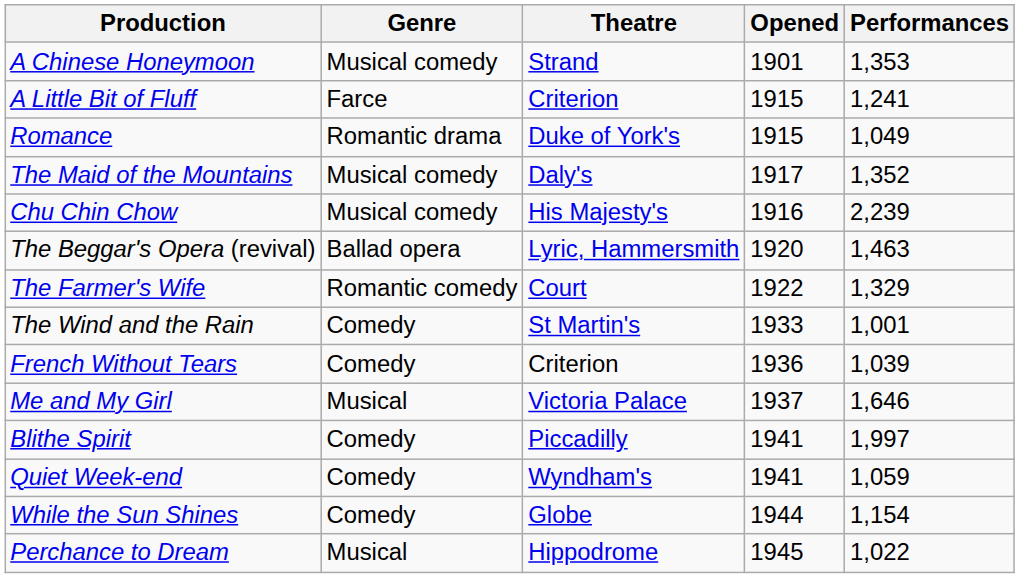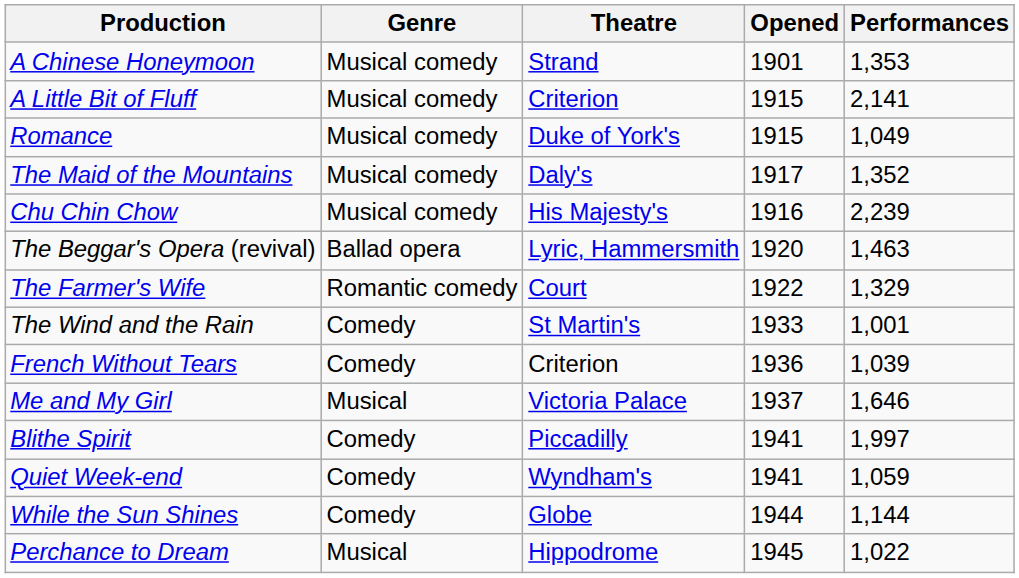 <table class="wikitable sortable" style="margin-left: auto; margin-right: auto; border: none;">
 <tr>
 <th scope="col">Production</th>
 <th scope="col">Genre</th>
 <th scope="col">Theatre</th>
 <th scope="col">Opened</th>
 <th scope="col">Performances</th>
 </tr>
 <tr>
 <td><em><a href='#'>A Chinese Honeymoon</a></em></td>
 <td>Musical comedy</td>
 <td><a href='#'>Strand</a></td>
 <td>1901</td>
 <td>1,353</td>
 </tr>
 <tr>
 <td><em><a href='#'>A Little Bit of Fluff</a></em></td>
-<td>Farce</td>
+<td>Musical comedy</td>
 <td><a href='#'>Criterion</a></td>
 <td>1915</td>
-<td>1,241</td>
+<td>2,141</td>
 </tr>
 <tr>
 <td><em><a href='#'>Romance</a></em></td>
-<td>Romantic drama</td>
+<td>Musical comedy</td>
 <td><a href='#'>Duke of York's</a></td>
 <td>1915</td>
 <td>1,049</td>
 </tr>
 <tr>
 <td><em><a href='#'>The Maid of the Mountains</a></em></td>
 <td>Musical comedy</td>
 <td><a href='#'>Daly's</a></td>
 <td>1917</td>
 <td>1,352</td>
 </tr>
 <tr>
 <td><em><a href='#'>Chu Chin Chow</a></em></td>
 <td>Musical comedy</td>
 <td><a href='#'>His Majesty's</a></td>
 <td>1916</td>
 <td>2,239</td>
 </tr>
 <tr>
 <td><em>The Beggar's Opera</em> (revival)</td>
 <td>Ballad opera</td>
 <td><a href='#'>Lyric, Hammersmith</a></td>
 <td>1920</td>
 <td>1,463</td>
 </tr>
 <tr>
 <td><em><a href='#'>The Farmer's Wife</a></em></td>
 <td>Romantic comedy</td>
 <td><a href='#'>Court</a></td>
 <td>1922</td>
 <td>1,329</td>
 </tr>
 <tr>
 <td><em>The Wind and the Rain</em></td>
 <td>Comedy</td>
 <td><a href='#'>St Martin's</a></td>
 <td>1933</td>
 <td>1,001</td>
 </tr>
 <tr>
 <td><em><a href='#'>French Without Tears</a></em></td>
 <td>Comedy</td>
 <td>Criterion</td>
 <td>1936</td>
 <td>1,039</td>
 </tr>
 <tr>
 <td><em><a href='#'>Me and My Girl</a></em></td>
 <td>Musical</td>
 <td><a href='#'>Victoria Palace</a></td>
 <td>1937</td>
 <td>1,646</td>
 </tr>
 <tr>
 <td><em><a href='#'>Blithe Spirit</a></em></td>
 <td>Comedy</td>
 <td><a href='#'>Piccadilly</a></td>
 <td>1941</td>
 <td>1,997</td>
 </tr>
 <tr>
 <td><em><a href='#'>Quiet Week-end</a></em></td>
 <td>Comedy</td>
 <td><a href='#'>Wyndham's</a></td>
 <td>1941</td>
 <td>1,059</td>
 </tr>
 <tr>
 <td><em><a href='#'>While the Sun Shines</a></em></td>
 <td>Comedy</td>
 <td><a href='#'>Globe</a></td>
 <td>1944</td>
-<td>1,154</td>
+<td>1,144</td>
 </tr>
 <tr>
 <td><em><a href='#'>Perchance to Dream</a></em></td>
 <td>Musical</td>
 <td><a href='#'>Hippodrome</a></td>
 <td>1945</td>
 <td>1,022</td>
 </tr>
 </table>
